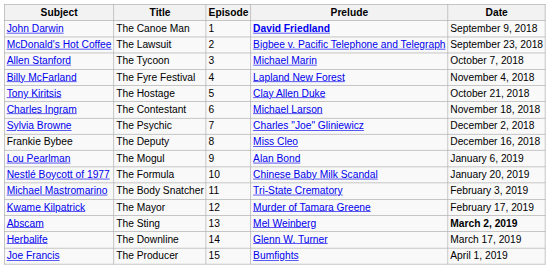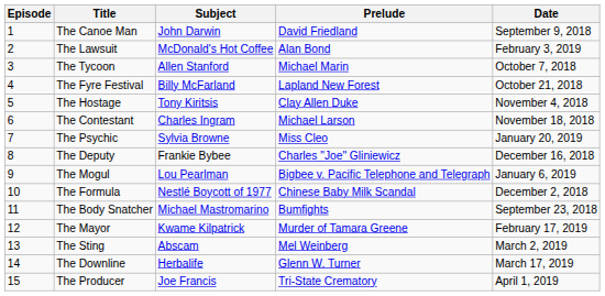 <table class="wikitable">
 <tr>
+<th>Episode</th>
+<th>Title</th>
 <th>Subject</th>
-<th>Title</th>
-<th>Episode</th>
 <th>Prelude</th>
 <th>Date</th>
 </tr>
 <tr>
+<td>1</td>
+<td>The Canoe Man</td>
 <td><a href='#'>John Darwin</a></td>
-<td>The Canoe Man</td>
-<td>1</td>
-<td><strong><a href='#'>David Friedland</a></strong></td>
+<td><a href='#'>David Friedland</a></td>
 <td>September 9, 2018</td>
 </tr>
 <tr>
+<td>2</td>
+<td>The Lawsuit</td>
 <td><a href='#'>McDonald's Hot Coffee</a></td>
-<td>The Lawsuit</td>
-<td>2</td>
-<td><a href='#'>Bigbee v. Pacific Telephone and Telegraph</a></td>
-<td>September 23, 2018</td>
+<td><a href='#'>Alan Bond</a></td>
+<td>February 3, 2019</td>
 </tr>
 <tr>
+<td>3</td>
+<td>The Tycoon</td>
 <td><a href='#'>Allen Stanford</a></td>
-<td>The Tycoon</td>
-<td>3</td>
 <td><a href='#'>Michael Marin</a></td>
 <td>October 7, 2018</td>
 </tr>
 <tr>
+<td>4</td>
+<td>The Fyre Festival</td>
 <td><a href='#'>Billy McFarland</a></td>
-<td>The Fyre Festival</td>
-<td>4</td>
 <td><a href='#'>Lapland New Forest</a></td>
+<td>October 21, 2018</td>
+</tr>
+<tr>
+<td>5</td>
+<td>The Hostage</td>
+<td><a href='#'>Tony Kiritsis</a></td>
+<td><a href='#'>Clay Allen Duke</a></td>
 <td>November 4, 2018</td>
 </tr>
 <tr>
-<td><a href='#'>Tony Kiritsis</a></td>
-<td>The Hostage</td>
-<td>5</td>
-<td><a href='#'>Clay Allen Duke</a></td>
-<td>October 21, 2018</td>
-</tr>
-<tr>
+<td>6</td>
+<td>The Contestant</td>
 <td><a href='#'>Charles Ingram</a></td>
-<td>The Contestant</td>
-<td>6</td>
 <td><a href='#'>Michael Larson</a></td>
 <td>November 18, 2018</td>
 </tr>
 <tr>
+<td>7</td>
+<td>The Psychic</td>
 <td><a href='#'>Sylvia Browne</a></td>
-<td>The Psychic</td>
-<td>7</td>
+<td><a href='#'>Miss Cleo</a></td>
+<td>January 20, 2019</td>
+</tr>
+<tr>
+<td>8</td>
+<td>The Deputy</td>
+<td>Frankie Bybee</td>
 <td><a href='#'>Charles "Joe" Gliniewicz</a></td>
+<td>December 16, 2018</td>
+</tr>
+<tr>
+<td>9</td>
+<td>The Mogul</td>
+<td><a href='#'>Lou Pearlman</a></td>
+<td><a href='#'>Bigbee v. Pacific Telephone and Telegraph</a></td>
+<td>January 6, 2019</td>
+</tr>
+<tr>
+<td>10</td>
+<td>The Formula</td>
+<td><a href='#'>Nestlé Boycott of 1977</a></td>
+<td><a href='#'>Chinese Baby Milk Scandal</a></td>
 <td>December 2, 2018</td>
 </tr>
 <tr>
-<td>Frankie Bybee</td>
-<td>The Deputy</td>
-<td>8</td>
-<td><a href='#'>Miss Cleo</a></td>
-<td>December 16, 2018</td>
+<td>11</td>
+<td>The Body Snatcher</td>
+<td><a href='#'>Michael Mastromarino</a></td>
+<td><a href='#'>Bumfights</a></td>
+<td>September 23, 2018</td>
 </tr>
 <tr>
-<td><a href='#'>Lou Pearlman</a></td>
-<td>The Mogul</td>
-<td>9</td>
-<td><a href='#'>Alan Bond</a></td>
-<td>January 6, 2019</td>
-</tr>
-<tr>
-<td><a href='#'>Nestlé Boycott of 1977</a></td>
-<td>The Formula</td>
-<td>10</td>
-<td><a href='#'>Chinese Baby Milk Scandal</a></td>
-<td>January 20, 2019</td>
-</tr>
-<tr>
-<td><a href='#'>Michael Mastromarino</a></td>
-<td>The Body Snatcher</td>
-<td>11</td>
-<td><a href='#'>Tri-State Crematory</a></td>
-<td>February 3, 2019</td>
-</tr>
-<tr>
+<td>12</td>
+<td>The Mayor</td>
 <td><a href='#'>Kwame Kilpatrick</a></td>
-<td>The Mayor</td>
-<td>12</td>
 <td><a href='#'>Murder of Tamara Greene</a></td>
 <td>February 17, 2019</td>
 </tr>
 <tr>
+<td>13</td>
+<td>The Sting</td>
 <td><a href='#'>Abscam</a></td>
-<td>The Sting</td>
-<td>13</td>
 <td><a href='#'>Mel Weinberg</a></td>
-<td><strong>March 2, 2019</strong></td>
+<td>March 2, 2019</td>
 </tr>
 <tr>
+<td>14</td>
+<td>The Downline</td>
 <td><a href='#'>Herbalife</a></td>
-<td>The Downline</td>
-<td>14</td>
 <td><a href='#'>Glenn W. Turner</a></td>
 <td>March 17, 2019</td>
 </tr>
 <tr>
+<td>15</td>
+<td>The Producer</td>
 <td><a href='#'>Joe Francis</a></td>
-<td>The Producer</td>
-<td>15</td>
-<td><a href='#'>Bumfights</a></td>
+<td><a href='#'>Tri-State Crematory</a></td>
 <td>April 1, 2019</td>
 </tr>
 </table>
